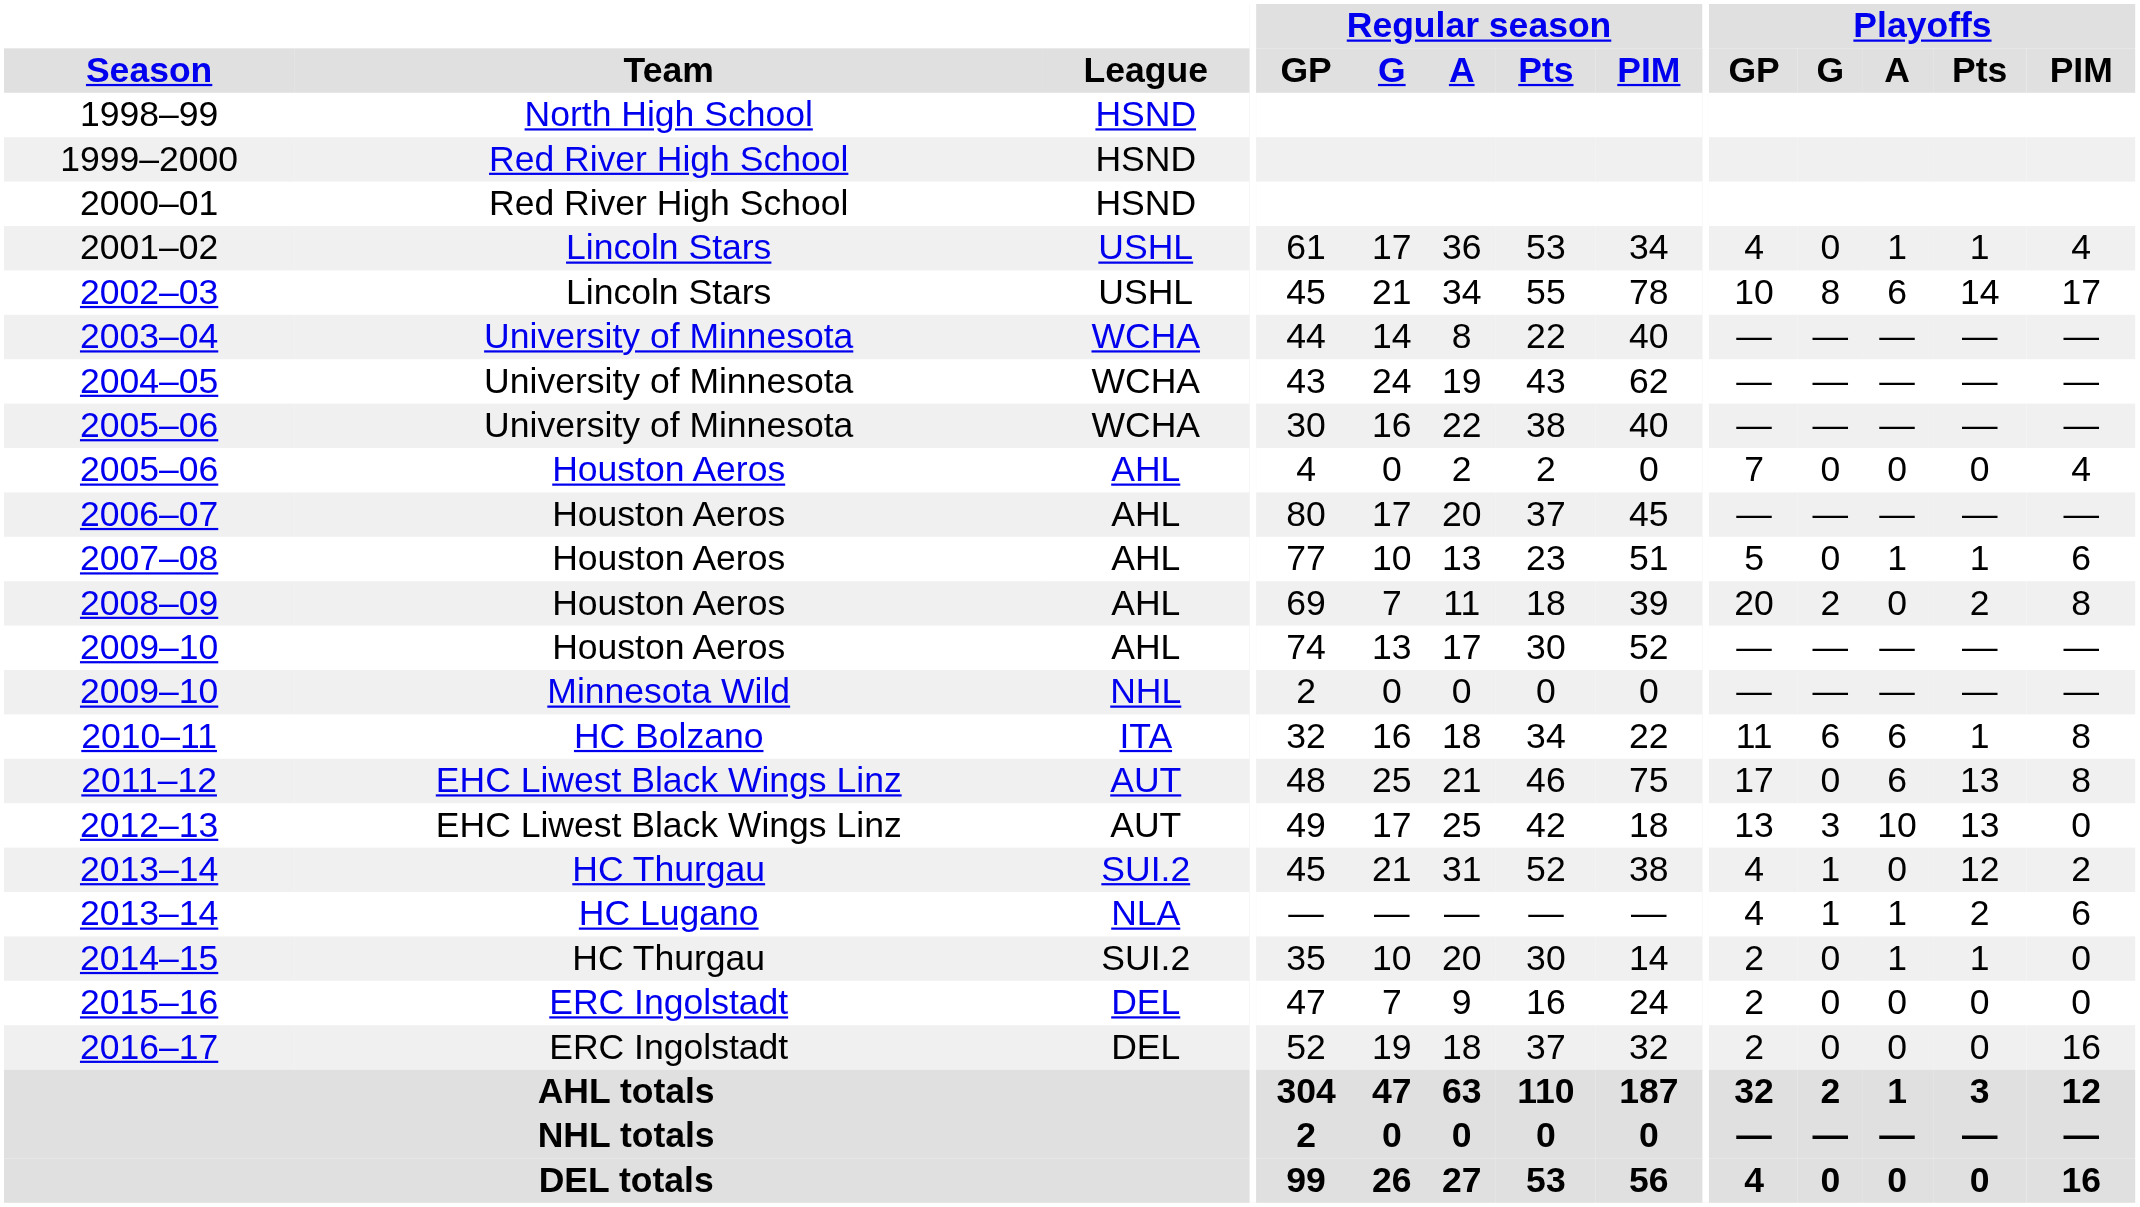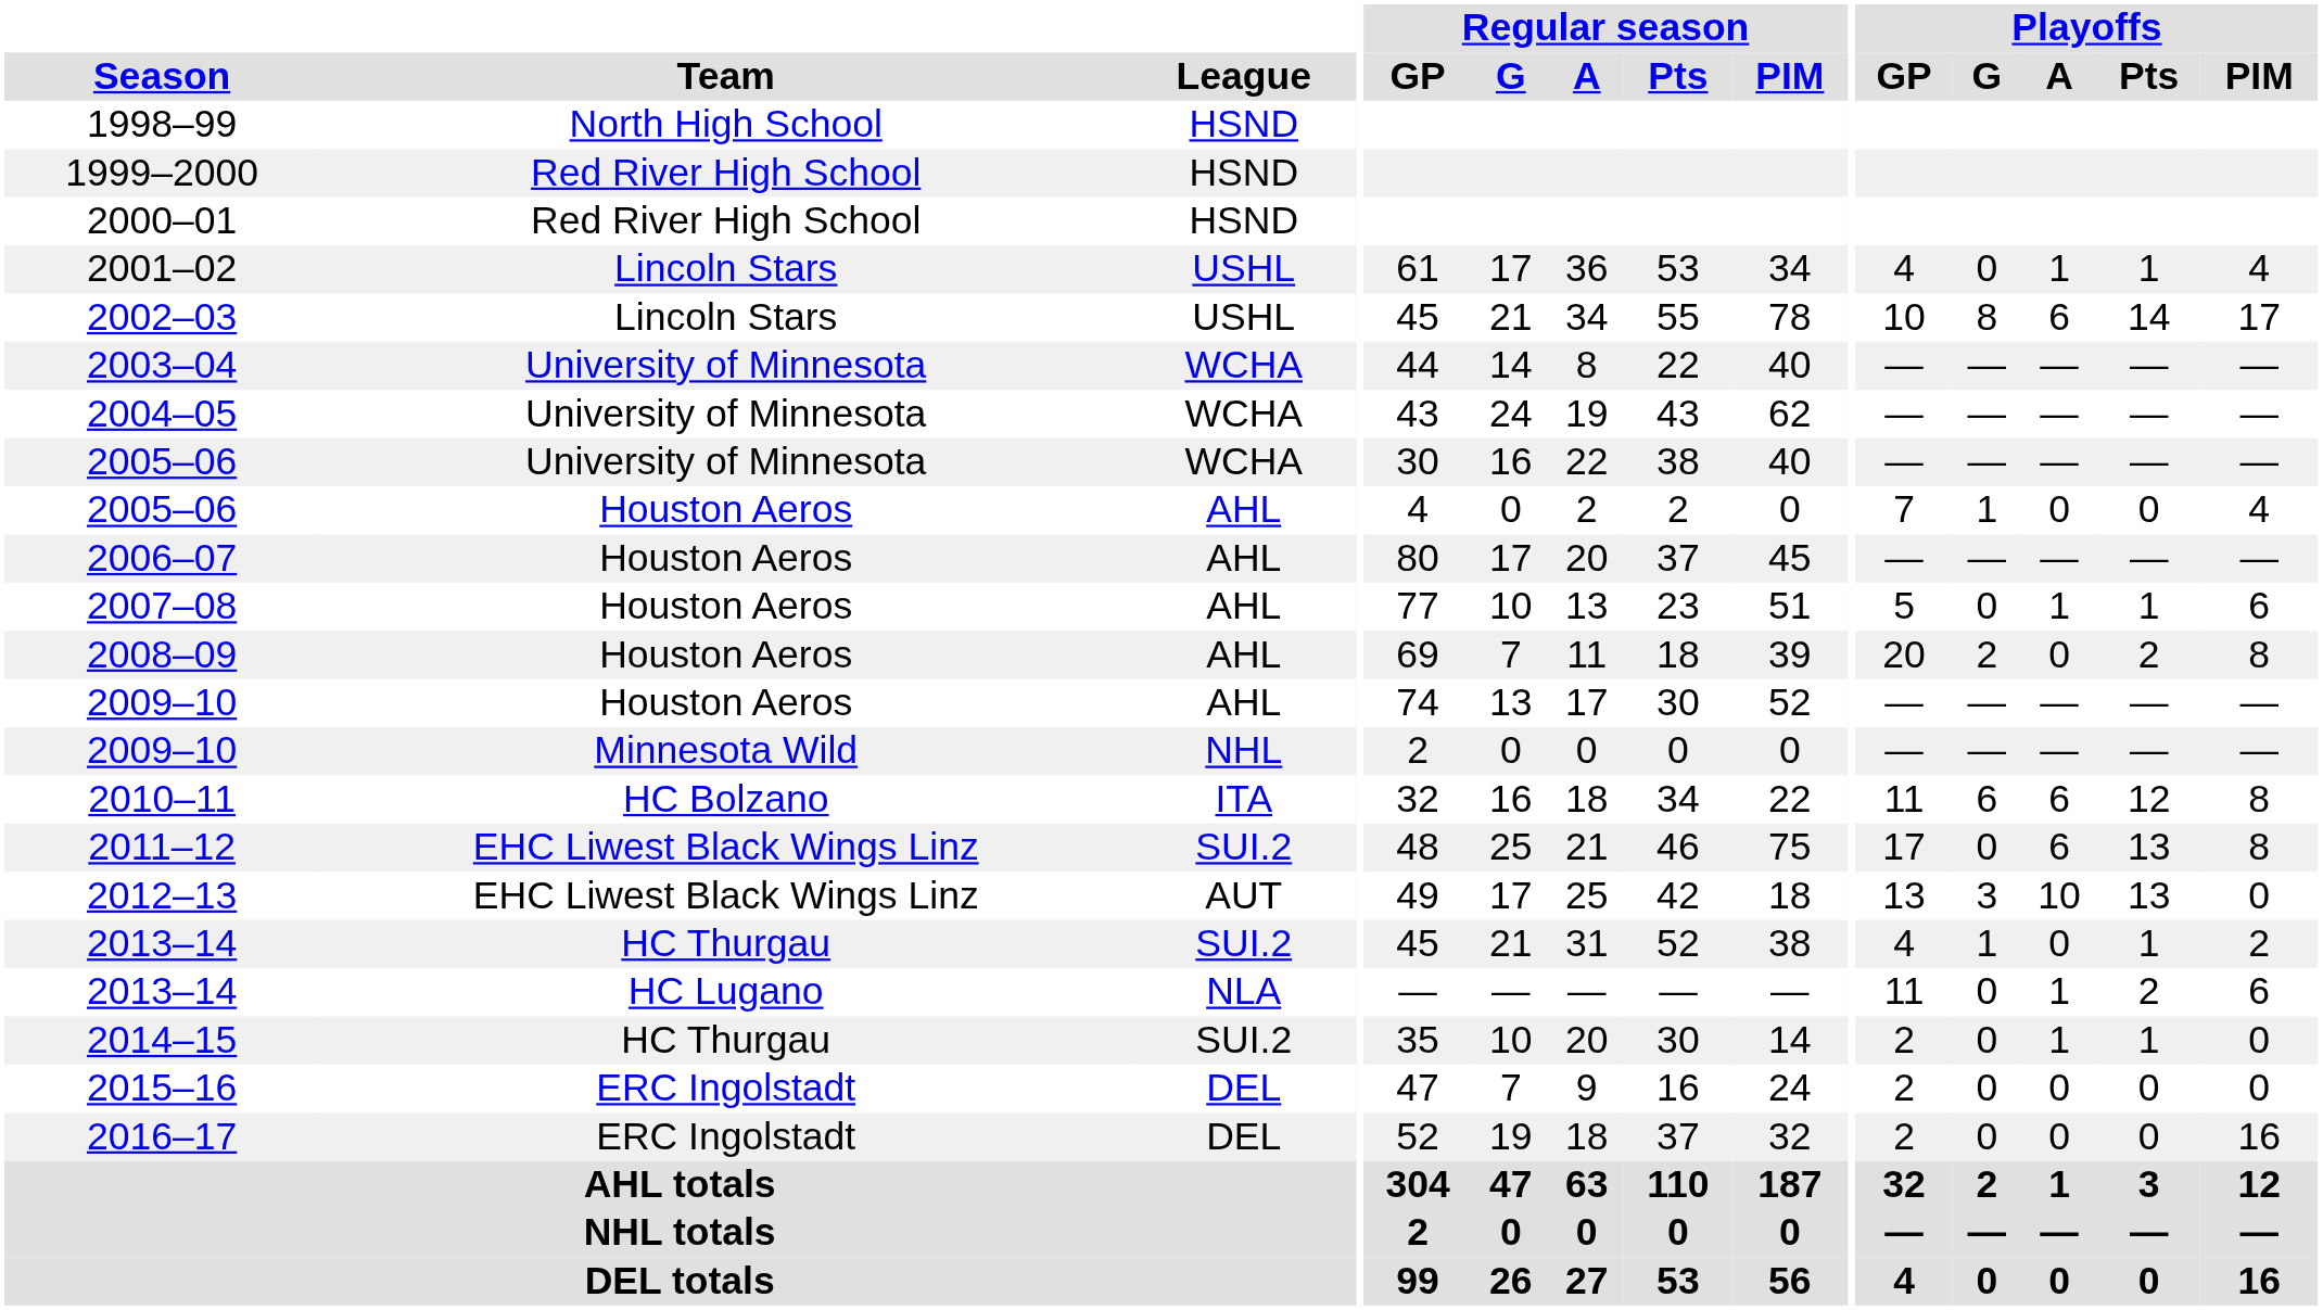 <table border="0" cellpadding="1" cellspacing="0" style="text-align:center; width:60em">
 <tr bgcolor="#e0e0e0">
 <th colspan="3" bgcolor="#ffffff"></th>
 <th rowspan="99" bgcolor="#ffffff"></th>
 <th colspan="5"><a href='#'>Regular season</a></th>
 <th rowspan="99" bgcolor="#ffffff"></th>
 <th colspan="5"><a href='#'>Playoffs</a></th>
 </tr>
 <tr bgcolor="#e0e0e0">
 <th><a href='#'>Season</a></th>
 <th>Team</th>
 <th>League</th>
 <th>GP</th>
 <th><a href='#'>G</a></th>
 <th><a href='#'>A</a></th>
 <th><a href='#'>Pts</a></th>
 <th><a href='#'>PIM</a></th>
 <th>GP</th>
 <th>G</th>
 <th>A</th>
 <th>Pts</th>
 <th>PIM</th>
 </tr>
 <tr>
 <td>1998–99</td>
 <td><a href='#'>North High School</a></td>
 <td><a href='#'>HSND</a></td>
 <td></td>
 <td></td>
 <td></td>
 <td></td>
 <td></td>
 <td></td>
 <td></td>
 <td></td>
 <td></td>
 <td></td>
 </tr>
 <tr bgcolor="#f0f0f0">
 <td>1999–2000</td>
 <td><a href='#'>Red River High School</a></td>
 <td>HSND</td>
 <td></td>
 <td></td>
 <td></td>
 <td></td>
 <td></td>
 <td></td>
 <td></td>
 <td></td>
 <td></td>
 <td></td>
 </tr>
 <tr>
 <td>2000–01</td>
 <td>Red River High School</td>
 <td>HSND</td>
 <td></td>
 <td></td>
 <td></td>
 <td></td>
 <td></td>
 <td></td>
 <td></td>
 <td></td>
 <td></td>
 <td></td>
 </tr>
 <tr bgcolor="#f0f0f0">
 <td>2001–02</td>
 <td><a href='#'>Lincoln Stars</a></td>
 <td><a href='#'>USHL</a></td>
 <td>61</td>
 <td>17</td>
 <td>36</td>
 <td>53</td>
 <td>34</td>
 <td>4</td>
 <td>0</td>
 <td>1</td>
 <td>1</td>
 <td>4</td>
 </tr>
 <tr>
 <td><a href='#'>2002–03</a></td>
 <td>Lincoln Stars</td>
 <td>USHL</td>
 <td>45</td>
 <td>21</td>
 <td>34</td>
 <td>55</td>
 <td>78</td>
 <td>10</td>
 <td>8</td>
 <td>6</td>
 <td>14</td>
 <td>17</td>
 </tr>
 <tr bgcolor="#f0f0f0">
 <td><a href='#'>2003–04</a></td>
 <td><a href='#'>University of Minnesota</a></td>
 <td><a href='#'>WCHA</a></td>
 <td>44</td>
 <td>14</td>
 <td>8</td>
 <td>22</td>
 <td>40</td>
 <td>—</td>
 <td>—</td>
 <td>—</td>
 <td>—</td>
 <td>—</td>
 </tr>
 <tr>
 <td><a href='#'>2004–05</a></td>
 <td>University of Minnesota</td>
 <td>WCHA</td>
 <td>43</td>
 <td>24</td>
 <td>19</td>
 <td>43</td>
 <td>62</td>
 <td>—</td>
 <td>—</td>
 <td>—</td>
 <td>—</td>
 <td>—</td>
 </tr>
 <tr bgcolor="#f0f0f0">
 <td><a href='#'>2005–06</a></td>
 <td>University of Minnesota</td>
 <td>WCHA</td>
 <td>30</td>
 <td>16</td>
 <td>22</td>
 <td>38</td>
 <td>40</td>
 <td>—</td>
 <td>—</td>
 <td>—</td>
 <td>—</td>
 <td>—</td>
 </tr>
 <tr>
 <td><a href='#'>2005–06</a></td>
 <td><a href='#'>Houston Aeros</a></td>
 <td><a href='#'>AHL</a></td>
 <td>4</td>
 <td>0</td>
 <td>2</td>
 <td>2</td>
 <td>0</td>
 <td>7</td>
-<td>0</td>
+<td>1</td>
 <td>0</td>
 <td>0</td>
 <td>4</td>
 </tr>
 <tr bgcolor="#f0f0f0">
 <td><a href='#'>2006–07</a></td>
 <td>Houston Aeros</td>
 <td>AHL</td>
 <td>80</td>
 <td>17</td>
 <td>20</td>
 <td>37</td>
 <td>45</td>
 <td>—</td>
 <td>—</td>
 <td>—</td>
 <td>—</td>
 <td>—</td>
 </tr>
 <tr>
 <td><a href='#'>2007–08</a></td>
 <td>Houston Aeros</td>
 <td>AHL</td>
 <td>77</td>
 <td>10</td>
 <td>13</td>
 <td>23</td>
 <td>51</td>
 <td>5</td>
 <td>0</td>
 <td>1</td>
 <td>1</td>
 <td>6</td>
 </tr>
 <tr bgcolor="#f0f0f0">
 <td><a href='#'>2008–09</a></td>
 <td>Houston Aeros</td>
 <td>AHL</td>
 <td>69</td>
 <td>7</td>
 <td>11</td>
 <td>18</td>
 <td>39</td>
 <td>20</td>
 <td>2</td>
 <td>0</td>
 <td>2</td>
 <td>8</td>
 </tr>
 <tr>
 <td><a href='#'>2009–10</a></td>
 <td>Houston Aeros</td>
 <td>AHL</td>
 <td>74</td>
 <td>13</td>
 <td>17</td>
 <td>30</td>
 <td>52</td>
 <td>—</td>
 <td>—</td>
 <td>—</td>
 <td>—</td>
 <td>—</td>
 </tr>
 <tr bgcolor="#f0f0f0">
 <td><a href='#'>2009–10</a></td>
 <td><a href='#'>Minnesota Wild</a></td>
 <td><a href='#'>NHL</a></td>
 <td>2</td>
 <td>0</td>
 <td>0</td>
 <td>0</td>
 <td>0</td>
 <td>—</td>
 <td>—</td>
 <td>—</td>
 <td>—</td>
 <td>—</td>
 </tr>
 <tr>
 <td><a href='#'>2010–11</a></td>
 <td><a href='#'>HC Bolzano</a></td>
 <td><a href='#'>ITA</a></td>
 <td>32</td>
 <td>16</td>
 <td>18</td>
 <td>34</td>
 <td>22</td>
 <td>11</td>
 <td>6</td>
 <td>6</td>
-<td>1</td>
+<td>12</td>
 <td>8</td>
 </tr>
 <tr bgcolor="#f0f0f0">
 <td><a href='#'>2011–12</a></td>
 <td><a href='#'>EHC Liwest Black Wings Linz</a></td>
-<td><a href='#'>AUT</a></td>
+<td><a href='#'>SUI.2</a></td>
 <td>48</td>
 <td>25</td>
 <td>21</td>
 <td>46</td>
 <td>75</td>
 <td>17</td>
 <td>0</td>
 <td>6</td>
 <td>13</td>
 <td>8</td>
 </tr>
 <tr>
 <td><a href='#'>2012–13</a></td>
 <td>EHC Liwest Black Wings Linz</td>
 <td>AUT</td>
 <td>49</td>
 <td>17</td>
 <td>25</td>
 <td>42</td>
 <td>18</td>
 <td>13</td>
 <td>3</td>
 <td>10</td>
 <td>13</td>
 <td>0</td>
 </tr>
 <tr bgcolor="#f0f0f0">
 <td><a href='#'>2013–14</a></td>
 <td><a href='#'>HC Thurgau</a></td>
 <td><a href='#'>SUI.2</a></td>
 <td>45</td>
 <td>21</td>
 <td>31</td>
 <td>52</td>
 <td>38</td>
 <td>4</td>
 <td>1</td>
 <td>0</td>
-<td>12</td>
+<td>1</td>
 <td>2</td>
 </tr>
 <tr>
 <td><a href='#'>2013–14</a></td>
 <td><a href='#'>HC Lugano</a></td>
 <td><a href='#'>NLA</a></td>
 <td>—</td>
 <td>—</td>
 <td>—</td>
 <td>—</td>
 <td>—</td>
-<td>4</td>
-<td>1</td>
+<td>11</td>
+<td>0</td>
 <td>1</td>
 <td>2</td>
 <td>6</td>
 </tr>
 <tr bgcolor="#f0f0f0">
 <td><a href='#'>2014–15</a></td>
 <td>HC Thurgau</td>
 <td>SUI.2</td>
 <td>35</td>
 <td>10</td>
 <td>20</td>
 <td>30</td>
 <td>14</td>
 <td>2</td>
 <td>0</td>
 <td>1</td>
 <td>1</td>
 <td>0</td>
 </tr>
 <tr>
 <td><a href='#'>2015–16</a></td>
 <td><a href='#'>ERC Ingolstadt</a></td>
 <td><a href='#'>DEL</a></td>
 <td>47</td>
 <td>7</td>
 <td>9</td>
 <td>16</td>
 <td>24</td>
 <td>2</td>
 <td>0</td>
 <td>0</td>
 <td>0</td>
 <td>0</td>
 </tr>
 <tr bgcolor="#f0f0f0">
 <td><a href='#'>2016–17</a></td>
 <td>ERC Ingolstadt</td>
 <td>DEL</td>
 <td>52</td>
 <td>19</td>
 <td>18</td>
 <td>37</td>
 <td>32</td>
 <td>2</td>
 <td>0</td>
 <td>0</td>
 <td>0</td>
 <td>16</td>
 </tr>
 <tr bgcolor="#e0e0e0">
 <th colspan="3">AHL totals</th>
 <th>304</th>
 <th>47</th>
 <th>63</th>
 <th>110</th>
 <th>187</th>
 <th>32</th>
 <th>2</th>
 <th>1</th>
 <th>3</th>
 <th>12</th>
 </tr>
 <tr bgcolor="#e0e0e0">
 <th colspan="3">NHL totals</th>
 <th>2</th>
 <th>0</th>
 <th>0</th>
 <th>0</th>
 <th>0</th>
 <th>—</th>
 <th>—</th>
 <th>—</th>
 <th>—</th>
 <th>—</th>
 </tr>
 <tr bgcolor="#e0e0e0">
 <th colspan="3">DEL totals</th>
 <th>99</th>
 <th>26</th>
 <th>27</th>
 <th>53</th>
 <th>56</th>
 <th>4</th>
 <th>0</th>
 <th>0</th>
 <th>0</th>
 <th>16</th>
 </tr>
 </table>
